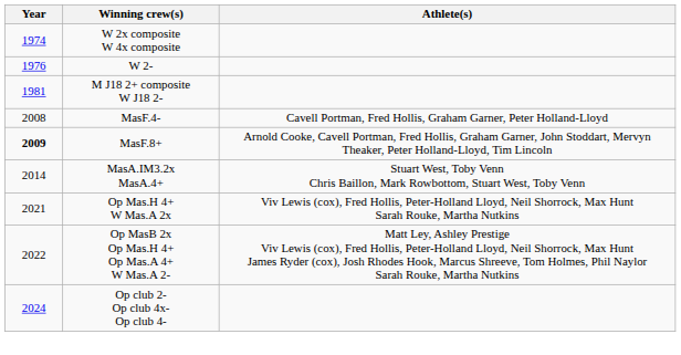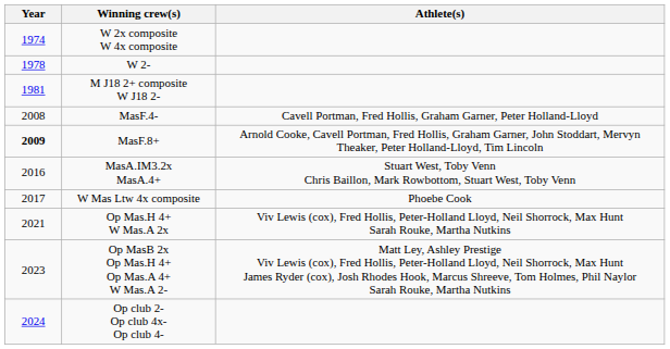 <table class="wikitable" style="text-align:center">
 <tr>
 <th width=70>Year</th>
 <th width=200>Winning crew(s)</th>
 <th width=600>Athlete(s)</th>
 </tr>
 <tr>
 <td><a href='#'>1974</a></td>
 <td>W 2x composite<br>W 4x composite</td>
 <td></td>
 </tr>
 <tr>
-<td><a href='#'>1976</a></td>
+<td><a href='#'>1978</a></td>
 <td>W 2-</td>
 <td></td>
 </tr>
 <tr>
 <td><a href='#'>1981</a></td>
 <td>M J18 2+ composite<br>W J18 2-</td>
 <td></td>
 </tr>
 <tr>
 <td>2008</td>
 <td>MasF.4-</td>
 <td>Cavell Portman, Fred Hollis, Graham Garner, Peter Holland-Lloyd</td>
 </tr>
 <tr>
 <td><strong>2009</strong></td>
 <td>MasF.8+</td>
 <td>Arnold Cooke, Cavell Portman, Fred Hollis, Graham Garner, John Stoddart, Mervyn Theaker, Peter Holland-Lloyd, Tim Lincoln</td>
 </tr>
 <tr>
-<td>2014</td>
+<td>2016</td>
 <td>MasA.IM3.2x<br> MasA.4+</td>
 <td>Stuart West, Toby Venn<br>Chris Baillon, Mark Rowbottom, Stuart West, Toby Venn</td>
+</tr>
+<tr>
+<td>2017</td>
+<td>W Mas Ltw 4x composite</td>
+<td>Phoebe Cook</td>
 </tr>
 <tr>
 <td>2021</td>
 <td>Op Mas.H 4+<br>W Mas.A 2x</td>
 <td>Viv Lewis (cox), Fred Hollis, Peter-Holland Lloyd, Neil Shorrock, Max Hunt<br>Sarah Rouke, Martha Nutkins</td>
 </tr>
 <tr>
-<td>2022</td>
+<td>2023</td>
 <td>Op MasB 2x<br>Op Mas.H 4+<br>Op Mas.A 4+<br>W Mas.A 2-</td>
 <td>Matt Ley, Ashley Prestige<br>Viv Lewis (cox), Fred Hollis, Peter-Holland Lloyd, Neil Shorrock, Max Hunt<br>James Ryder (cox), Josh Rhodes Hook, Marcus Shreeve, Tom Holmes, Phil Naylor<br>Sarah Rouke, Martha Nutkins</td>
 </tr>
 <tr>
 <td><a href='#'>2024</a></td>
 <td>Op club 2-<br>Op club 4x-<br>Op club 4-</td>
 </tr>
 </table>
